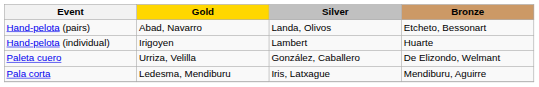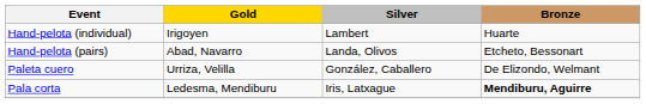 <table class="wikitable" style="max-width: 23cm; width: 100%">
 <tr>
 <th scope="col">Event</th>
 <th scope="col" style="background-color:gold; width:25%">Gold</th>
 <th scope="col" style="background-color:silver; width:25%; width:25%">Silver</th>
 <th scope="col" style="background-color:#cc9966; width:25%">Bronze</th>
 </tr>
 <tr>
+<td><a href='#'>Hand-pelota</a> (individual)</td>
+<td> Irigoyen</td>
+<td> Lambert</td>
+<td> Huarte</td>
+</tr>
+<tr>
 <td><a href='#'>Hand-pelota</a> (pairs)</td>
 <td> Abad, Navarro</td>
 <td> Landa, Olivos</td>
 <td> Etcheto, Bessonart</td>
-</tr>
-<tr>
-<td><a href='#'>Hand-pelota</a> (individual)</td>
-<td> Irigoyen</td>
-<td> Lambert</td>
-<td> Huarte</td>
 </tr>
 <tr>
 <td><a href='#'>Paleta cuero</a></td>
 <td> Urriza, Velilla</td>
 <td> González, Caballero</td>
 <td> De Elizondo, Welmant</td>
 </tr>
 <tr>
 <td><a href='#'>Pala corta</a></td>
 <td> Ledesma, Mendiburu</td>
 <td> Iris, Latxague</td>
-<td> Mendiburu, Aguirre</td>
+<td><strong> Mendiburu, Aguirre</strong></td>
 </tr>
 <tr>
 </tr>
 </table>
